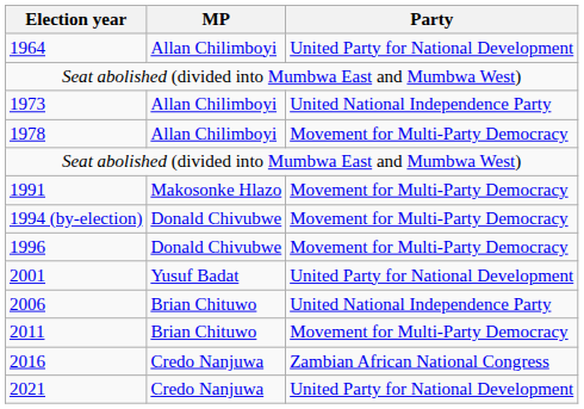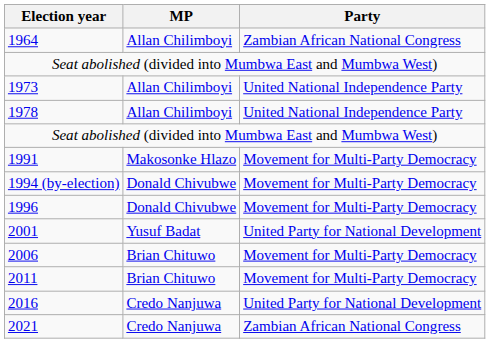 <table class=wikitable>
 <tr>
 <th>Election year</th>
 <th>MP</th>
 <th>Party</th>
 </tr>
 <tr>
 <td><a href='#'>1964</a></td>
 <td><a href='#'>Allan Chilimboyi</a></td>
-<td><a href='#'>United Party for National Development</a></td>
+<td><a href='#'>Zambian African National Congress</a></td>
 </tr>
 <tr>
 <td colspan=4 align=center><em>Seat abolished</em> (divided into <a href='#'>Mumbwa East</a> and <a href='#'>Mumbwa West</a>)</td>
 </tr>
 <tr>
 <td><a href='#'>1973</a></td>
 <td><a href='#'>Allan Chilimboyi</a></td>
 <td><a href='#'>United National Independence Party</a></td>
 </tr>
 <tr>
 <td><a href='#'>1978</a></td>
 <td><a href='#'>Allan Chilimboyi</a></td>
-<td><a href='#'>Movement for Multi-Party Democracy</a></td>
+<td><a href='#'>United National Independence Party</a></td>
 </tr>
 <tr>
 <td colspan=4 align=center><em>Seat abolished</em> (divided into <a href='#'>Mumbwa East</a> and <a href='#'>Mumbwa West</a>)</td>
 </tr>
 <tr>
 <td><a href='#'>1991</a></td>
 <td><a href='#'>Makosonke Hlazo</a></td>
 <td><a href='#'>Movement for Multi-Party Democracy</a></td>
 </tr>
 <tr>
 <td><a href='#'>1994 (by-election)</a></td>
 <td><a href='#'>Donald Chivubwe</a></td>
 <td><a href='#'>Movement for Multi-Party Democracy</a></td>
 </tr>
 <tr>
 <td><a href='#'>1996</a></td>
 <td><a href='#'>Donald Chivubwe</a></td>
 <td><a href='#'>Movement for Multi-Party Democracy</a></td>
 </tr>
 <tr>
 <td><a href='#'>2001</a></td>
 <td><a href='#'>Yusuf Badat</a></td>
 <td><a href='#'>United Party for National Development</a></td>
 </tr>
 <tr>
 <td><a href='#'>2006</a></td>
 <td><a href='#'>Brian Chituwo</a></td>
-<td><a href='#'>United National Independence Party</a></td>
+<td><a href='#'>Movement for Multi-Party Democracy</a></td>
 </tr>
 <tr>
 <td><a href='#'>2011</a></td>
 <td><a href='#'>Brian Chituwo</a></td>
 <td><a href='#'>Movement for Multi-Party Democracy</a></td>
 </tr>
 <tr>
 <td><a href='#'>2016</a></td>
 <td><a href='#'>Credo Nanjuwa</a></td>
-<td><a href='#'>Zambian African National Congress</a></td>
+<td><a href='#'>United Party for National Development</a></td>
 </tr>
 <tr>
 <td><a href='#'>2021</a></td>
 <td><a href='#'>Credo Nanjuwa</a></td>
-<td><a href='#'>United Party for National Development</a></td>
+<td><a href='#'>Zambian African National Congress</a></td>
 </tr>
 </table>
